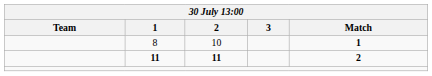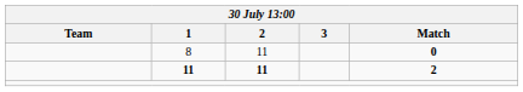 <table class=wikitable style="text-align:center; width: 55%">
 <tr>
 <th colspan=10><em>30 July 13:00</em></th>
 </tr>
 <tr>
 <th>Team</th>
 <th>1</th>
 <th>2</th>
 <th>3</th>
 <th>Match</th>
 </tr>
 <tr>
 <td align=left><br></td>
 <td>8</td>
-<td>10</td>
+<td>11</td>
 <td></td>
-<td><strong>1</strong></td>
+<td><strong>0</strong></td>
 </tr>
 <tr>
 <td align=left><strong><br></strong></td>
 <td><strong>11</strong></td>
 <td><strong>11</strong></td>
 <td></td>
 <td><strong>2</strong></td>
 </tr>
 <tr>
 <td colspan=10></td>
 </tr>
 </table>
